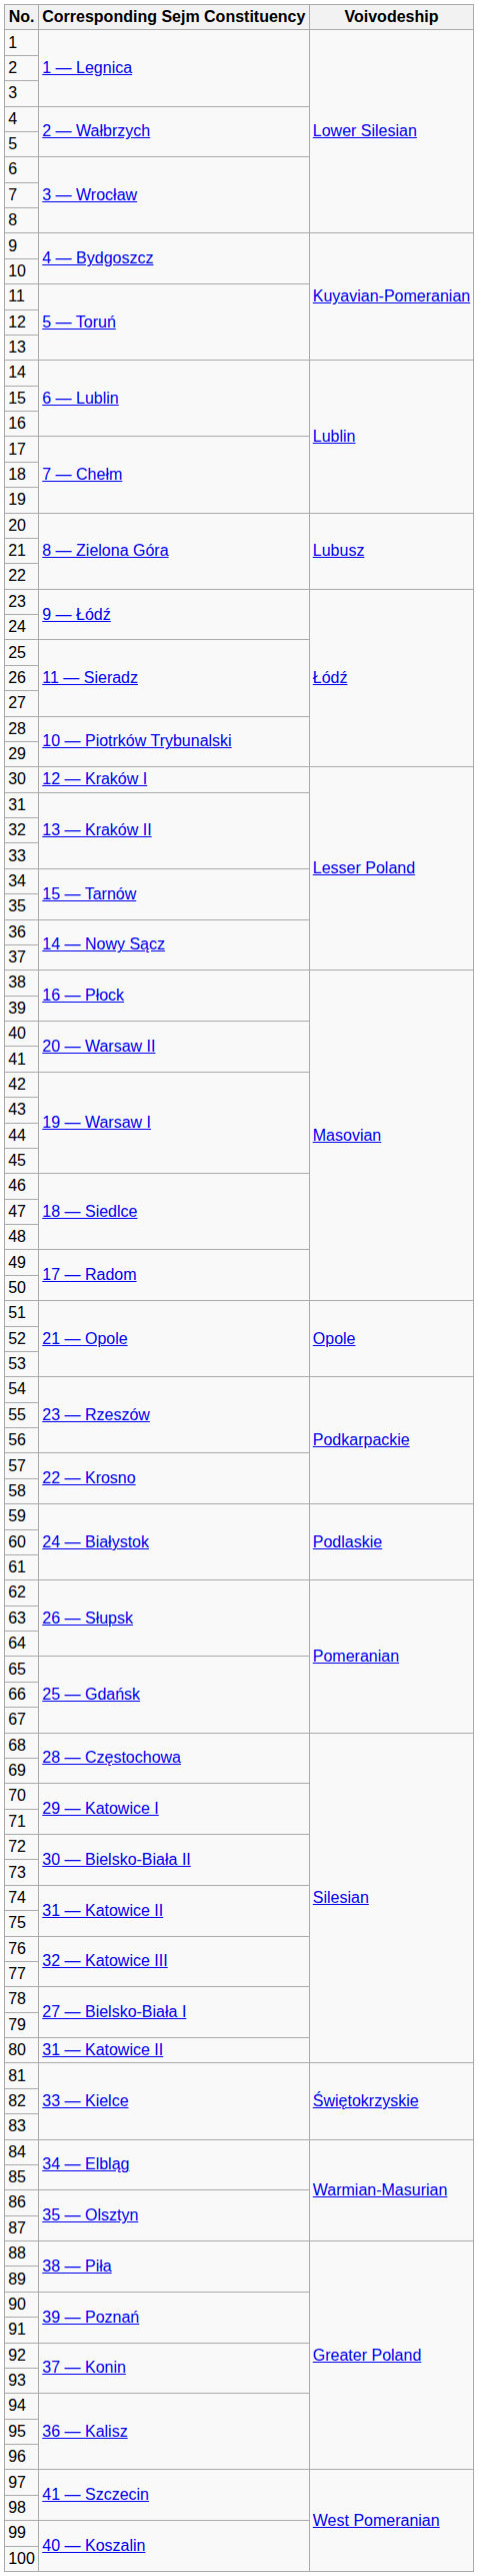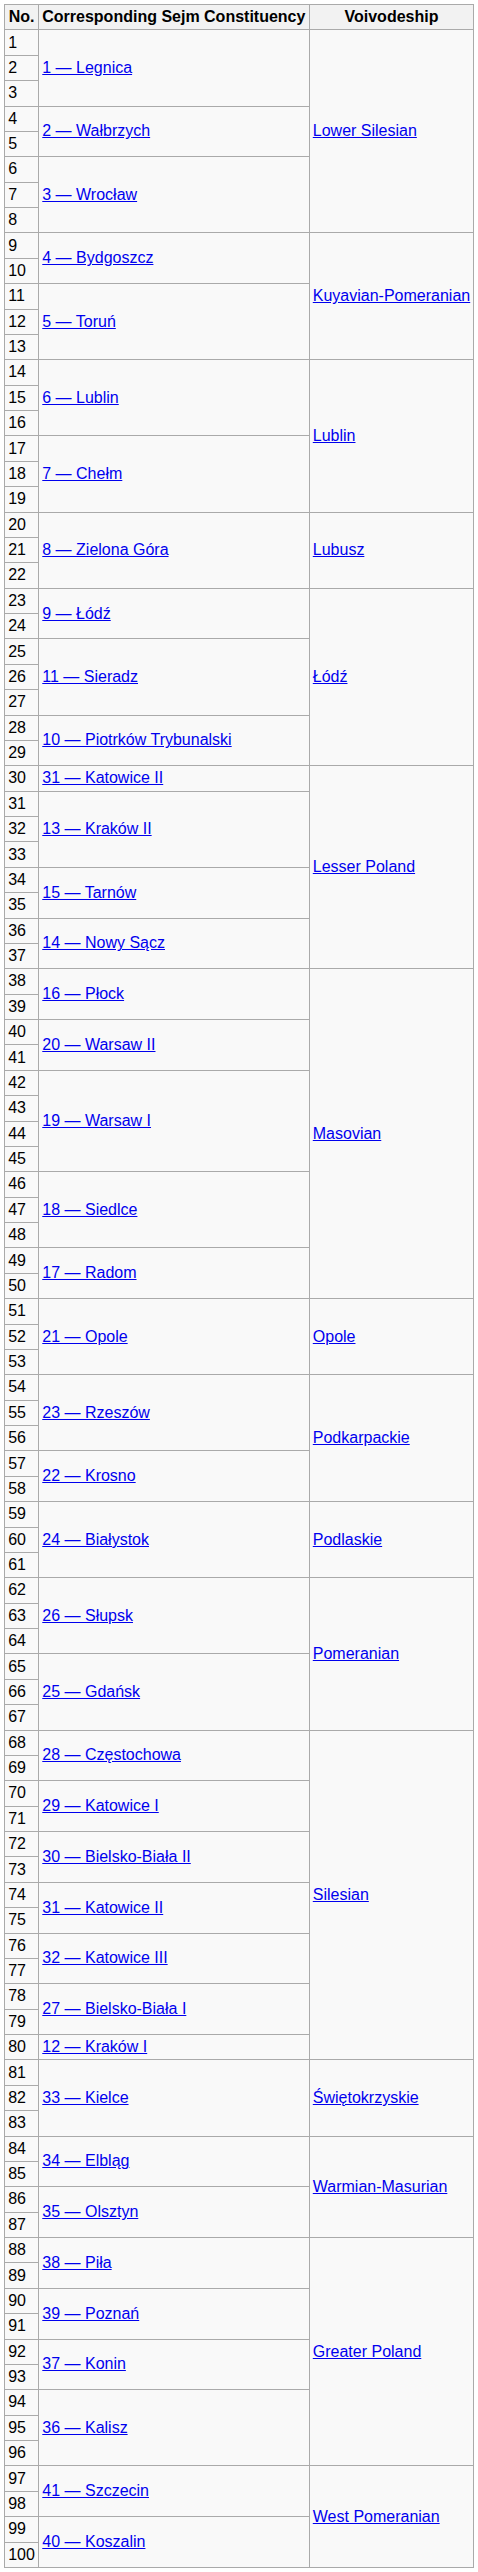 <table class="wikitable sortable">
 <tr>
 <th>No.</th>
 <th>Corresponding Sejm Constituency</th>
 <th>Voivodeship</th>
 </tr>
 <tr>
 <td>1</td>
 <td rowspan="3"><a href='#'>1 — Legnica</a></td>
 <td rowspan="8"><a href='#'>Lower Silesian</a></td>
 </tr>
 <tr>
 <td>2</td>
 </tr>
 <tr>
 <td>3</td>
 </tr>
 <tr>
 <td>4</td>
 <td rowspan="2"><a href='#'>2 — Wałbrzych</a></td>
 </tr>
 <tr>
 <td>5</td>
 </tr>
 <tr>
 <td>6</td>
 <td rowspan="3"><a href='#'>3 — Wrocław</a></td>
 </tr>
 <tr>
 <td>7</td>
 </tr>
 <tr>
 <td>8</td>
 </tr>
 <tr>
 <td>9</td>
 <td rowspan="2"><a href='#'>4 — Bydgoszcz</a></td>
 <td rowspan="5"><a href='#'>Kuyavian-Pomeranian</a></td>
 </tr>
 <tr>
 <td>10</td>
 </tr>
 <tr>
 <td>11</td>
 <td rowspan="3"><a href='#'>5 — Toruń</a></td>
 </tr>
 <tr>
 <td>12</td>
 </tr>
 <tr>
 <td>13</td>
 </tr>
 <tr>
 <td>14</td>
 <td rowspan="3"><a href='#'>6 — Lublin</a></td>
 <td rowspan="6"><a href='#'>Lublin</a></td>
 </tr>
 <tr>
 <td>15</td>
 </tr>
 <tr>
 <td>16</td>
 </tr>
 <tr>
 <td>17</td>
 <td rowspan="3"><a href='#'>7 — Chełm</a></td>
 </tr>
 <tr>
 <td>18</td>
 </tr>
 <tr>
 <td>19</td>
 </tr>
 <tr>
 <td>20</td>
 <td rowspan="3"><a href='#'>8 — Zielona Góra</a></td>
 <td rowspan="3"><a href='#'>Lubusz</a></td>
 </tr>
 <tr>
 <td>21</td>
 </tr>
 <tr>
 <td>22</td>
 </tr>
 <tr>
 <td>23</td>
 <td rowspan="2"><a href='#'>9 — Łódź</a></td>
 <td rowspan="7"><a href='#'>Łódź</a></td>
 </tr>
 <tr>
 <td>24</td>
 </tr>
 <tr>
 <td>25</td>
 <td rowspan="3"><a href='#'>11 — Sieradz</a></td>
 </tr>
 <tr>
 <td>26</td>
 </tr>
 <tr>
 <td>27</td>
 </tr>
 <tr>
 <td>28</td>
 <td rowspan="2"><a href='#'>10 — Piotrków Trybunalski</a></td>
 </tr>
 <tr>
 <td>29</td>
 </tr>
 <tr>
 <td>30</td>
-<td><a href='#'>12 — Kraków I</a></td>
+<td><a href='#'>31 — Katowice II</a></td>
 <td rowspan="8"><a href='#'>Lesser Poland</a></td>
 </tr>
 <tr>
 <td>31</td>
 <td rowspan="3"><a href='#'>13 — Kraków II</a></td>
 </tr>
 <tr>
 <td>32</td>
 </tr>
 <tr>
 <td>33</td>
 </tr>
 <tr>
 <td>34</td>
 <td rowspan="2"><a href='#'>15 — Tarnów</a></td>
 </tr>
 <tr>
 <td>35</td>
 </tr>
 <tr>
 <td>36</td>
 <td rowspan="2"><a href='#'>14 — Nowy Sącz</a></td>
 </tr>
 <tr>
 <td>37</td>
 </tr>
 <tr>
 <td>38</td>
 <td rowspan="2"><a href='#'>16 — Płock</a></td>
 <td rowspan="13"><a href='#'>Masovian</a></td>
 </tr>
 <tr>
 <td>39</td>
 </tr>
 <tr>
 <td>40</td>
 <td rowspan="2"><a href='#'>20 — Warsaw II</a></td>
 </tr>
 <tr>
 <td>41</td>
 </tr>
 <tr>
 <td>42</td>
 <td rowspan="4"><a href='#'>19 — Warsaw I</a></td>
 </tr>
 <tr>
 <td>43</td>
 </tr>
 <tr>
 <td>44</td>
 </tr>
 <tr>
 <td>45</td>
 </tr>
 <tr>
 <td>46</td>
 <td rowspan="3"><a href='#'>18 — Siedlce</a></td>
 </tr>
 <tr>
 <td>47</td>
 </tr>
 <tr>
 <td>48</td>
 </tr>
 <tr>
 <td>49</td>
 <td rowspan="2"><a href='#'>17 — Radom</a></td>
 </tr>
 <tr>
 <td>50</td>
 </tr>
 <tr>
 <td>51</td>
 <td rowspan="3"><a href='#'>21 — Opole</a></td>
 <td rowspan="3"><a href='#'>Opole</a></td>
 </tr>
 <tr>
 <td>52</td>
 </tr>
 <tr>
 <td>53</td>
 </tr>
 <tr>
 <td>54</td>
 <td rowspan="3"><a href='#'>23 — Rzeszów</a></td>
 <td rowspan="5"><a href='#'>Podkarpackie</a></td>
 </tr>
 <tr>
 <td>55</td>
 </tr>
 <tr>
 <td>56</td>
 </tr>
 <tr>
 <td>57</td>
 <td rowspan="2"><a href='#'>22 — Krosno</a></td>
 </tr>
 <tr>
 <td>58</td>
 </tr>
 <tr>
 <td>59</td>
 <td rowspan="3"><a href='#'>24 — Białystok</a></td>
 <td rowspan="3"><a href='#'>Podlaskie</a></td>
 </tr>
 <tr>
 <td>60</td>
 </tr>
 <tr>
 <td>61</td>
 </tr>
 <tr>
 <td>62</td>
 <td rowspan="3"><a href='#'>26 — Słupsk</a></td>
 <td rowspan="6"><a href='#'>Pomeranian</a></td>
 </tr>
 <tr>
 <td>63</td>
 </tr>
 <tr>
 <td>64</td>
 </tr>
 <tr>
 <td>65</td>
 <td rowspan="3"><a href='#'>25 — Gdańsk</a></td>
 </tr>
 <tr>
 <td>66</td>
 </tr>
 <tr>
 <td>67</td>
 </tr>
 <tr>
 <td>68</td>
 <td rowspan="2"><a href='#'>28 — Częstochowa</a></td>
 <td rowspan="13"><a href='#'>Silesian</a></td>
 </tr>
 <tr>
 <td>69</td>
 </tr>
 <tr>
 <td>70</td>
 <td rowspan="2"><a href='#'>29 — Katowice I</a></td>
 </tr>
 <tr>
 <td>71</td>
 </tr>
 <tr>
 <td>72</td>
 <td rowspan="2"><a href='#'>30 — Bielsko-Biała II</a></td>
 </tr>
 <tr>
 <td>73</td>
 </tr>
 <tr>
 <td>74</td>
 <td rowspan="2"><a href='#'>31 — Katowice II</a></td>
 </tr>
 <tr>
 <td>75</td>
 </tr>
 <tr>
 <td>76</td>
 <td rowspan="2"><a href='#'>32 — Katowice III</a></td>
 </tr>
 <tr>
 <td>77</td>
 </tr>
 <tr>
 <td>78</td>
 <td rowspan="2"><a href='#'>27 — Bielsko-Biała I</a></td>
 </tr>
 <tr>
 <td>79</td>
 </tr>
 <tr>
 <td>80</td>
-<td><a href='#'>31 — Katowice II</a></td>
+<td><a href='#'>12 — Kraków I</a></td>
 </tr>
 <tr>
 <td>81</td>
 <td rowspan="3"><a href='#'>33 — Kielce</a></td>
 <td rowspan="3"><a href='#'>Świętokrzyskie</a></td>
 </tr>
 <tr>
 <td>82</td>
 </tr>
 <tr>
 <td>83</td>
 </tr>
 <tr>
 <td>84</td>
 <td rowspan="2"><a href='#'>34 — Elbląg</a></td>
 <td rowspan="4"><a href='#'>Warmian-Masurian</a></td>
 </tr>
 <tr>
 <td>85</td>
 </tr>
 <tr>
 <td>86</td>
 <td rowspan="2"><a href='#'>35 — Olsztyn</a></td>
 </tr>
 <tr>
 <td>87</td>
 </tr>
 <tr>
 <td>88</td>
 <td rowspan="2"><a href='#'>38 — Piła</a></td>
 <td rowspan="9"><a href='#'>Greater Poland</a></td>
 </tr>
 <tr>
 <td>89</td>
 </tr>
 <tr>
 <td>90</td>
 <td rowspan="2"><a href='#'>39 — Poznań</a></td>
 </tr>
 <tr>
 <td>91</td>
 </tr>
 <tr>
 <td>92</td>
 <td rowspan="2"><a href='#'>37 — Konin</a></td>
 </tr>
 <tr>
 <td>93</td>
 </tr>
 <tr ¸>
 <td>94</td>
 <td rowspan="3"><a href='#'>36 — Kalisz</a></td>
 </tr>
 <tr>
 <td>95</td>
 </tr>
 <tr>
 <td>96</td>
 </tr>
 <tr>
 <td>97</td>
 <td rowspan="2"><a href='#'>41 — Szczecin</a></td>
 <td rowspan="4"><a href='#'>West Pomeranian</a></td>
 </tr>
 <tr>
 <td>98</td>
 </tr>
 <tr ¸>
 <td>99</td>
 <td rowspan="2"><a href='#'>40 — Koszalin</a></td>
 </tr>
 <tr>
 <td>100</td>
 </tr>
 </table>
